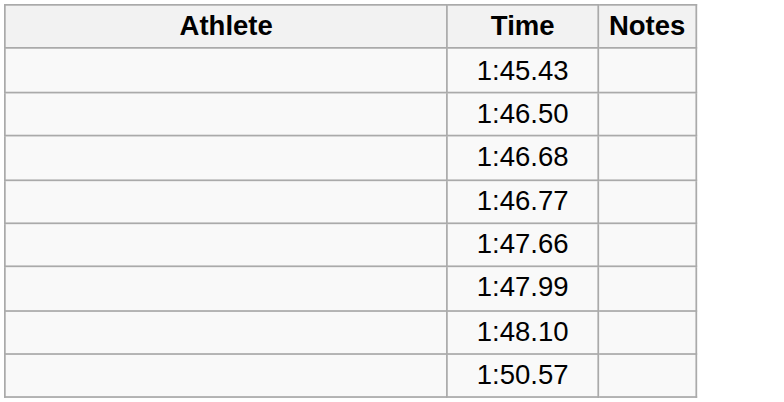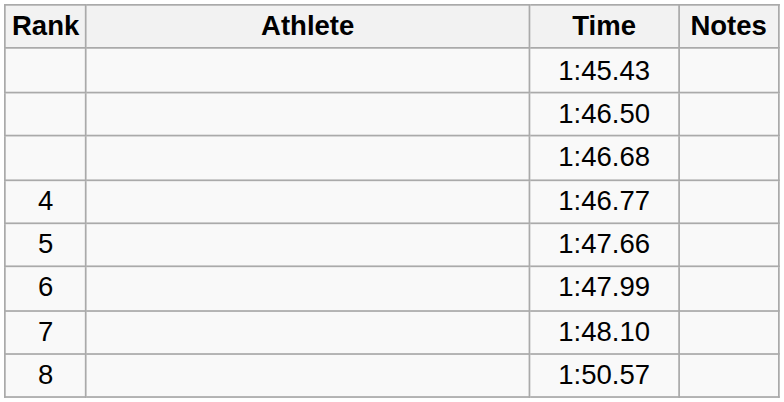 <table class="wikitable" style="text-align:center">
 <tr>
+<th width=40>Rank</th>
 <th width=250>Athlete</th>
 <th width=80>Time</th>
 <th width=50>Notes</th>
 </tr>
 <tr>
+<td></td>
 <td align=left></td>
 <td>1:45.43</td>
 <td></td>
 </tr>
 <tr>
+<td></td>
 <td align=left></td>
 <td>1:46.50</td>
 <td></td>
 </tr>
 <tr>
+<td></td>
 <td align=left></td>
 <td>1:46.68</td>
 <td></td>
 </tr>
 <tr>
+<td>4</td>
 <td align=left></td>
 <td>1:46.77</td>
 <td></td>
 </tr>
 <tr>
+<td>5</td>
 <td align=left></td>
 <td>1:47.66</td>
 <td></td>
 </tr>
 <tr>
+<td>6</td>
 <td align=left></td>
 <td>1:47.99</td>
 <td></td>
 </tr>
 <tr>
+<td>7</td>
 <td align=left></td>
 <td>1:48.10</td>
 <td></td>
 </tr>
 <tr>
+<td>8</td>
 <td align=left></td>
 <td>1:50.57</td>
 <td></td>
 </tr>
 </table>
